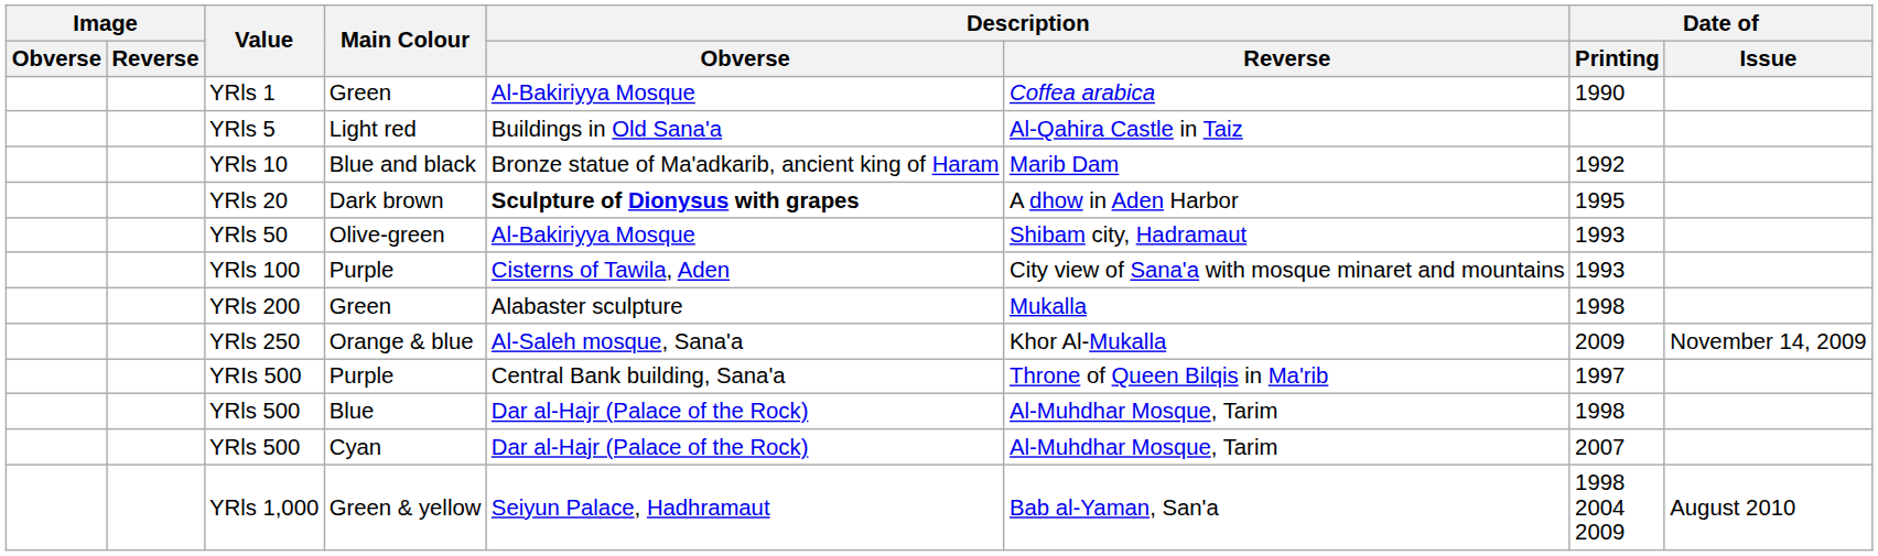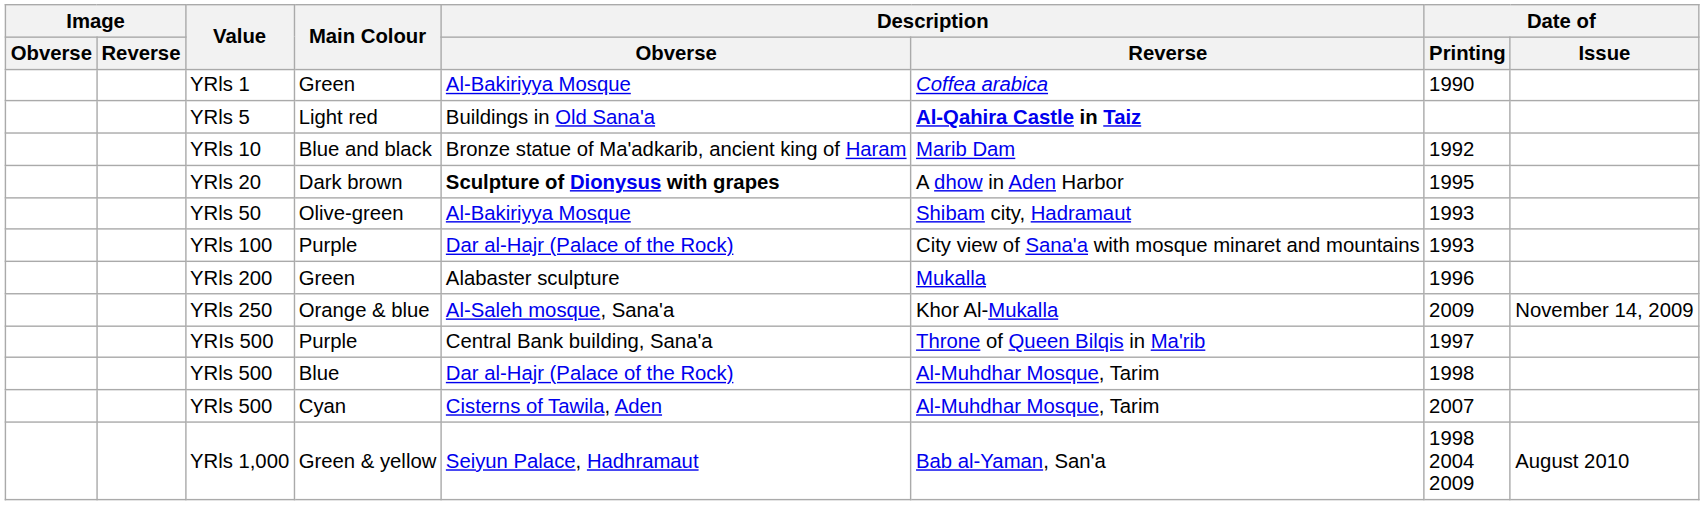 <table class="wikitable" style="font-size: 90%;margin:auto;background-color:white;">
 <tr>
 <th colspan="2">Image</th>
 <th rowspan="2">Value</th>
 <th rowspan="2">Main Colour</th>
 <th colspan="2">Description</th>
 <th colspan="2">Date of</th>
 </tr>
 <tr>
 <th>Obverse</th>
 <th>Reverse</th>
 <th>Obverse</th>
 <th>Reverse</th>
 <th>Printing</th>
 <th>Issue</th>
 </tr>
 <tr>
 <td></td>
 <td></td>
 <td>YRls 1</td>
 <td>Green</td>
 <td><a href='#'>Al-Bakiriyya Mosque</a></td>
 <td><em><a href='#'>Coffea arabica</a></em></td>
 <td>1990</td>
 <td></td>
 </tr>
 <tr>
 <td></td>
 <td></td>
 <td>YRls 5</td>
 <td>Light red</td>
 <td>Buildings in <a href='#'>Old Sana'a</a></td>
-<td><a href='#'>Al-Qahira Castle</a> in <a href='#'>Taiz</a></td>
+<td><strong><a href='#'>Al-Qahira Castle</a> in <a href='#'>Taiz</a></strong></td>
 <td></td>
 <td></td>
 </tr>
 <tr>
 <td></td>
 <td></td>
 <td>YRls 10</td>
 <td>Blue and black</td>
 <td>Bronze statue of Ma'adkarib, ancient king of <a href='#'>Haram</a></td>
 <td><a href='#'>Marib Dam</a></td>
 <td>1992</td>
 <td></td>
 </tr>
 <tr>
 <td></td>
 <td></td>
 <td>YRls 20</td>
 <td>Dark brown</td>
 <td><strong>Sculpture of <a href='#'>Dionysus</a> with grapes</strong></td>
 <td>A <a href='#'>dhow</a> in <a href='#'>Aden</a> Harbor</td>
 <td>1995</td>
 <td></td>
 </tr>
 <tr>
 <td></td>
 <td></td>
 <td>YRls 50</td>
 <td>Olive-green</td>
 <td><a href='#'>Al-Bakiriyya Mosque</a></td>
 <td><a href='#'>Shibam</a> city, <a href='#'>Hadramaut</a></td>
 <td>1993</td>
 <td></td>
 </tr>
 <tr>
 <td></td>
 <td></td>
 <td>YRls 100</td>
 <td>Purple</td>
-<td><a href='#'>Cisterns of Tawila</a>, <a href='#'>Aden</a></td>
+<td><a href='#'>Dar al-Hajr (Palace of the Rock)</a></td>
 <td>City view of <a href='#'>Sana'a</a> with mosque minaret and mountains</td>
 <td>1993</td>
 <td></td>
 </tr>
 <tr>
 <td></td>
 <td></td>
 <td>YRls 200</td>
 <td>Green</td>
 <td>Alabaster sculpture</td>
 <td><a href='#'>Mukalla</a></td>
-<td>1998</td>
+<td>1996</td>
 <td></td>
 </tr>
 <tr>
 <td></td>
 <td></td>
 <td>YRls 250</td>
 <td>Orange & blue</td>
 <td><a href='#'>Al-Saleh mosque</a>, Sana'a</td>
 <td>Khor Al-<a href='#'>Mukalla</a></td>
 <td>2009</td>
 <td>November 14, 2009</td>
 </tr>
 <tr>
 <td></td>
 <td></td>
 <td>YRIs 500</td>
 <td>Purple</td>
 <td>Central Bank building, Sana'a</td>
 <td><a href='#'>Throne</a> of <a href='#'>Queen Bilqis</a> in <a href='#'>Ma'rib</a></td>
 <td>1997</td>
 <td></td>
 </tr>
 <tr>
 <td></td>
 <td></td>
 <td>YRls 500</td>
 <td>Blue</td>
 <td><a href='#'>Dar al-Hajr (Palace of the Rock)</a></td>
 <td><a href='#'>Al-Muhdhar Mosque</a>, Tarim</td>
 <td>1998</td>
 <td></td>
 </tr>
 <tr>
 <td></td>
 <td></td>
 <td>YRls 500</td>
 <td>Cyan</td>
-<td><a href='#'>Dar al-Hajr (Palace of the Rock)</a></td>
+<td><a href='#'>Cisterns of Tawila</a>, <a href='#'>Aden</a></td>
 <td><a href='#'>Al-Muhdhar Mosque</a>, Tarim</td>
 <td>2007</td>
 <td></td>
 </tr>
 <tr>
 <td></td>
 <td></td>
 <td>YRls 1,000</td>
 <td>Green & yellow</td>
 <td><a href='#'>Seiyun Palace</a>, <a href='#'>Hadhramaut</a></td>
 <td><a href='#'>Bab al-Yaman</a>, San'a</td>
 <td>1998<br>2004<br>2009</td>
 <td>August 2010</td>
 </tr>
 </table>
